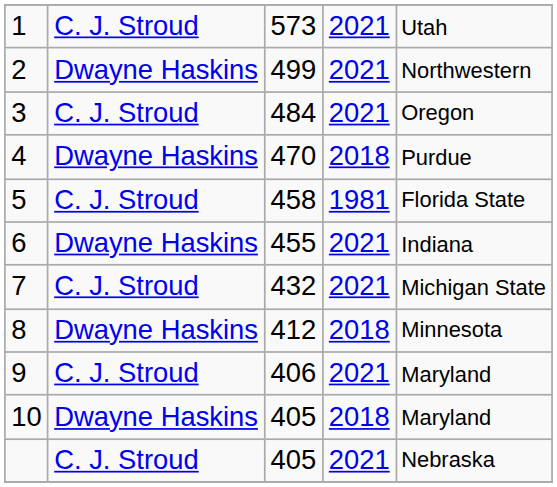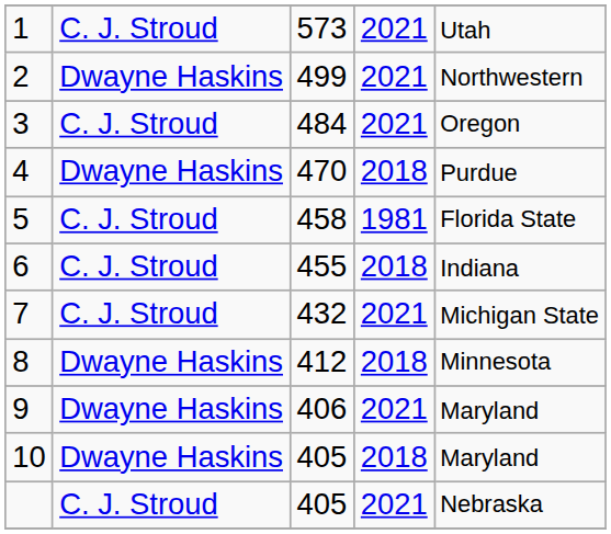 <table class="wikitable">
 <tr>
 </tr>
 <tr>
 <td>1</td>
 <td><a href='#'>C. J. Stroud</a></td>
 <td>573</td>
 <td><a href='#'>2021</a></td>
 <td style="font-size:80%;">Utah</td>
 </tr>
 <tr>
 <td>2</td>
 <td><a href='#'>Dwayne Haskins</a></td>
 <td>499</td>
 <td><a href='#'>2021</a></td>
 <td style="font-size:80%;">Northwestern</td>
 </tr>
 <tr>
 <td>3</td>
 <td><a href='#'>C. J. Stroud</a></td>
 <td>484</td>
 <td><a href='#'>2021</a></td>
 <td style="font-size:80%;">Oregon</td>
 </tr>
 <tr>
 <td>4</td>
 <td><a href='#'>Dwayne Haskins</a></td>
 <td>470</td>
 <td><a href='#'>2018</a></td>
 <td style="font-size:80%;">Purdue</td>
 </tr>
 <tr>
 <td>5</td>
 <td><a href='#'>C. J. Stroud</a></td>
 <td>458</td>
 <td><a href='#'>1981</a></td>
 <td style="font-size:80%;">Florida State</td>
 </tr>
 <tr>
 <td>6</td>
-<td><a href='#'>Dwayne Haskins</a></td>
+<td><a href='#'>C. J. Stroud</a></td>
 <td>455</td>
-<td><a href='#'>2021</a></td>
+<td><a href='#'>2018</a></td>
 <td style="font-size:80%;">Indiana</td>
 </tr>
 <tr>
 <td>7</td>
 <td><a href='#'>C. J. Stroud</a></td>
 <td>432</td>
 <td><a href='#'>2021</a></td>
 <td style="font-size:80%;">Michigan State</td>
 </tr>
 <tr>
 <td>8</td>
 <td><a href='#'>Dwayne Haskins</a></td>
 <td>412</td>
 <td><a href='#'>2018</a></td>
 <td style="font-size:80%;">Minnesota</td>
 </tr>
 <tr>
 <td>9</td>
-<td><a href='#'>C. J. Stroud</a></td>
+<td><a href='#'>Dwayne Haskins</a></td>
 <td>406</td>
 <td><a href='#'>2021</a></td>
 <td style="font-size:80%;">Maryland</td>
 </tr>
 <tr>
 <td>10</td>
 <td><a href='#'>Dwayne Haskins</a></td>
 <td>405</td>
 <td><a href='#'>2018</a></td>
 <td style="font-size:80%;">Maryland</td>
 </tr>
 <tr>
 <td></td>
 <td><a href='#'>C. J. Stroud</a></td>
 <td>405</td>
 <td><a href='#'>2021</a></td>
 <td style="font-size:80%;">Nebraska</td>
 </tr>
 <tr>
 </tr>
 </table>
